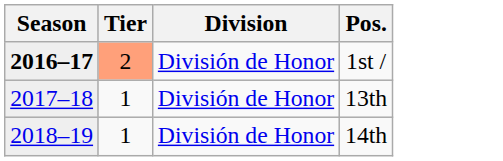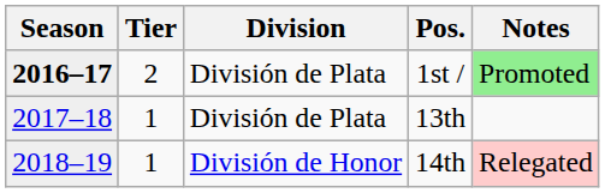 <table class="wikitable">
 <tr>
 <th>Season</th>
 <th>Tier</th>
 <th>Division</th>
 <th>Pos.</th>
+<th>Notes</th>
 </tr>
 <tr>
 <td style="background:#efefef;"><strong>2016–17</strong></td>
-<td align="center" style="background: lightsalmon;">2</td>
-<td><a href='#'>División de Honor</a></td>
+<td align="center">2</td>
+<td>División de Plata</td>
 <td align="center">1st / </td>
+<td style="background:#90EE90">Promoted</td>
 </tr>
 <tr>
 <td style="background:#efefef;"><a href='#'>2017–18</a></td>
 <td align="center">1</td>
-<td><a href='#'>División de Honor</a></td>
+<td>División de Plata</td>
 <td align="center">13th</td>
+<td></td>
 </tr>
 <tr>
 <td style="background:#efefef;"><a href='#'>2018–19</a></td>
 <td align="center">1</td>
 <td><a href='#'>División de Honor</a></td>
 <td align="center">14th</td>
+<td style="background:#ffcccc">Relegated</td>
 </tr>
 </table>
